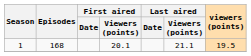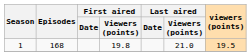 <table class="wikitable" style="text-align: center">
 <tr>
 <th scope="col" rowspan="2">Season</th>
 <th scope="col" rowspan="2" colspan="1">Episodes</th>
 <th scope="col" colspan="2">First aired</th>
 <th scope="col" colspan="2">Last aired</th>
 <th style="background:#ffdead;" rowspan="2"> viewers <br> (points)</th>
 </tr>
 <tr>
 <th scope="col">Date</th>
 <th scope="col">Viewers<br>(points)</th>
 <th scope="col">Date</th>
 <th scope="col">Viewers<br>(points)</th>
 </tr>
 <tr>
 <td>1</td>
 <td>168</td>
 <td></td>
-<td>20.1</td>
+<td>19.8</td>
 <td></td>
-<td>21.1</td>
+<td>21.0</td>
 <td style="background:#ffdead;">19.5</td>
 </tr>
 <tr>
 </tr>
 </table>
